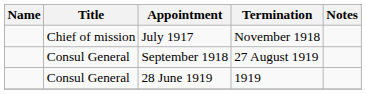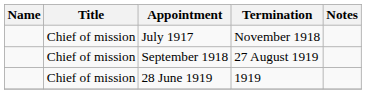 <table class="wikitable">
 <tr valign="middle">
 <th>Name</th>
 <th>Title</th>
 <th>Appointment</th>
 <th>Termination</th>
 <th>Notes</th>
 </tr>
 <tr>
 <td></td>
 <td>Chief of mission</td>
 <td>July 1917</td>
 <td>November 1918</td>
 <td></td>
 </tr>
 <tr>
 <td></td>
-<td>Consul General</td>
+<td>Chief of mission</td>
 <td>September 1918</td>
 <td>27 August 1919</td>
 <td></td>
 </tr>
 <tr>
 <td></td>
-<td>Consul General</td>
+<td>Chief of mission</td>
 <td>28 June 1919</td>
 <td>1919</td>
 <td></td>
 </tr>
 <tr>
 </tr>
 </table>
